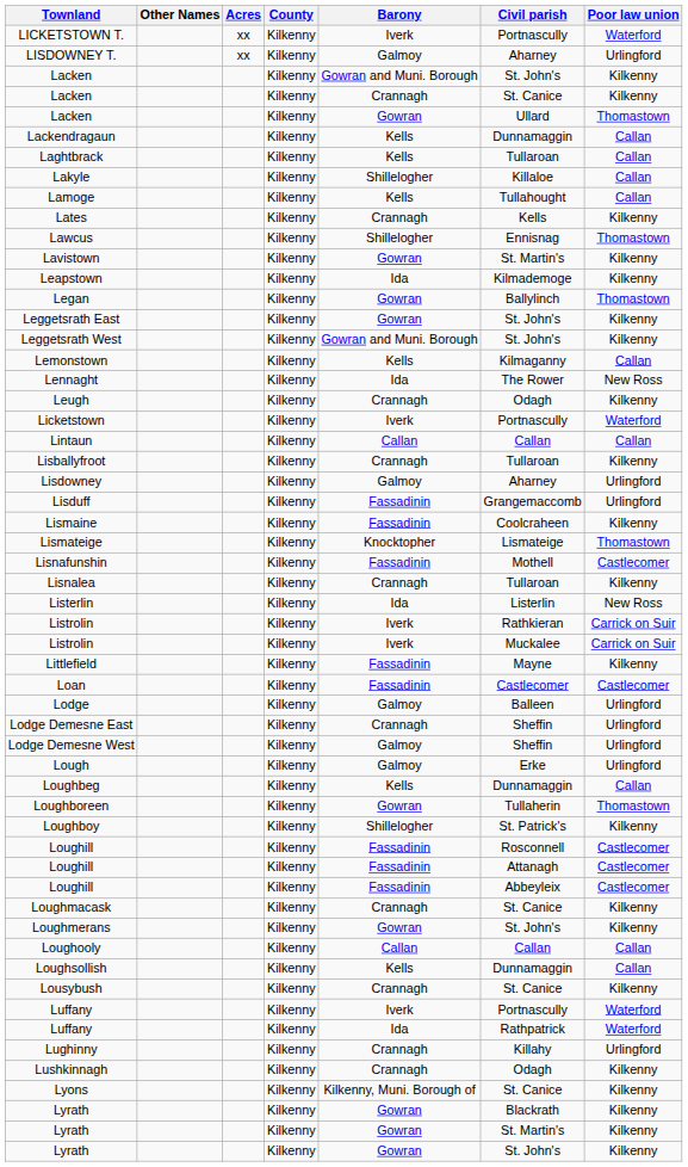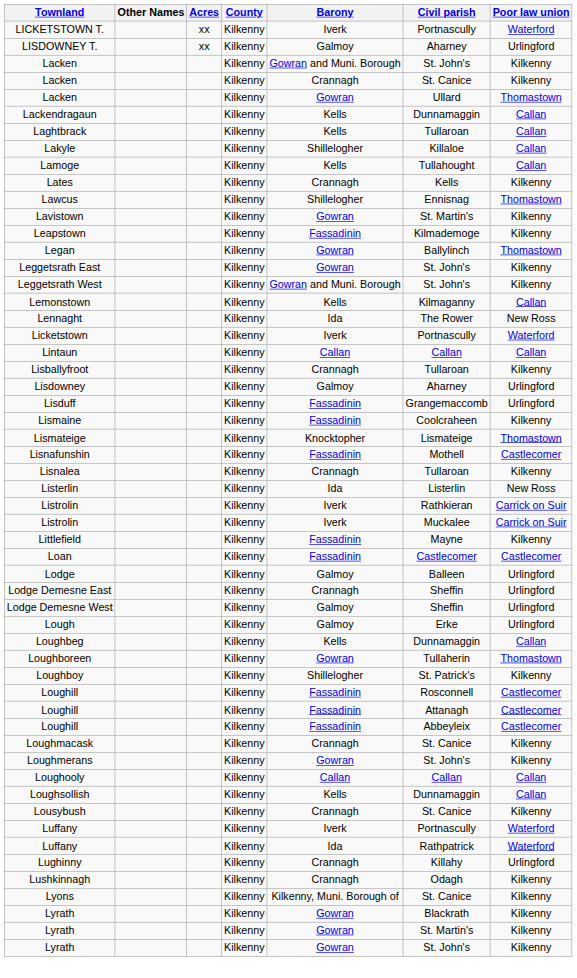 <table class="wikitable sortable" style="border:1px; text-align:center">
 <tr>
 <th><a href='#'>Townland</a></th>
 <th>Other Names</th>
 <th><a href='#'>Acres</a></th>
 <th><a href='#'>County</a></th>
 <th><a href='#'>Barony</a></th>
 <th><a href='#'>Civil parish</a></th>
 <th><a href='#'>Poor law union</a></th>
 </tr>
 <tr>
 <td>LICKETSTOWN T.</td>
 <td></td>
 <td>xx</td>
 <td>Kilkenny</td>
 <td>Iverk</td>
 <td>Portnascully</td>
 <td><a href='#'>Waterford</a></td>
 </tr>
 <tr>
 <td>LISDOWNEY T.</td>
 <td></td>
 <td>xx</td>
 <td>Kilkenny</td>
 <td>Galmoy</td>
 <td>Aharney</td>
 <td>Urlingford</td>
 </tr>
 <tr>
 <td>Lacken</td>
 <td></td>
 <td></td>
 <td>Kilkenny</td>
 <td><a href='#'>Gowran</a> and Muni. Borough</td>
 <td>St. John's</td>
 <td>Kilkenny</td>
 </tr>
 <tr>
 <td>Lacken</td>
 <td></td>
 <td></td>
 <td>Kilkenny</td>
 <td>Crannagh</td>
 <td>St. Canice</td>
 <td>Kilkenny</td>
 </tr>
 <tr>
 <td>Lacken</td>
 <td></td>
 <td></td>
 <td>Kilkenny</td>
 <td><a href='#'>Gowran</a></td>
 <td>Ullard</td>
 <td><a href='#'>Thomastown</a></td>
 </tr>
 <tr>
 <td>Lackendragaun</td>
 <td></td>
 <td></td>
 <td>Kilkenny</td>
 <td>Kells</td>
 <td>Dunnamaggin</td>
 <td><a href='#'>Callan</a></td>
 </tr>
 <tr>
 <td>Laghtbrack</td>
 <td></td>
 <td></td>
 <td>Kilkenny</td>
 <td>Kells</td>
 <td>Tullaroan</td>
 <td><a href='#'>Callan</a></td>
 </tr>
 <tr>
 <td>Lakyle</td>
 <td></td>
 <td></td>
 <td>Kilkenny</td>
 <td>Shillelogher</td>
 <td>Killaloe</td>
 <td><a href='#'>Callan</a></td>
 </tr>
 <tr>
 <td>Lamoge</td>
 <td></td>
 <td></td>
 <td>Kilkenny</td>
 <td>Kells</td>
 <td>Tullahought</td>
 <td><a href='#'>Callan</a></td>
 </tr>
 <tr>
 <td>Lates</td>
 <td></td>
 <td></td>
 <td>Kilkenny</td>
 <td>Crannagh</td>
 <td>Kells</td>
 <td>Kilkenny</td>
 </tr>
 <tr>
 <td>Lawcus</td>
 <td></td>
 <td></td>
 <td>Kilkenny</td>
 <td>Shillelogher</td>
 <td>Ennisnag</td>
 <td><a href='#'>Thomastown</a></td>
 </tr>
 <tr>
 <td>Lavistown</td>
 <td></td>
 <td></td>
 <td>Kilkenny</td>
 <td><a href='#'>Gowran</a></td>
 <td>St. Martin's</td>
 <td>Kilkenny</td>
 </tr>
 <tr>
 <td>Leapstown</td>
 <td></td>
 <td></td>
 <td>Kilkenny</td>
-<td>Ida</td>
+<td><a href='#'>Fassadinin</a></td>
 <td>Kilmademoge</td>
 <td>Kilkenny</td>
 </tr>
 <tr>
 <td>Legan</td>
 <td></td>
 <td></td>
 <td>Kilkenny</td>
 <td><a href='#'>Gowran</a></td>
 <td>Ballylinch</td>
 <td><a href='#'>Thomastown</a></td>
 </tr>
 <tr>
 <td>Leggetsrath East</td>
 <td></td>
 <td></td>
 <td>Kilkenny</td>
 <td><a href='#'>Gowran</a></td>
 <td>St. John's</td>
 <td>Kilkenny</td>
 </tr>
 <tr>
 <td>Leggetsrath West</td>
 <td></td>
 <td></td>
 <td>Kilkenny</td>
 <td><a href='#'>Gowran</a> and Muni. Borough</td>
 <td>St. John's</td>
 <td>Kilkenny</td>
 </tr>
 <tr>
 <td>Lemonstown</td>
 <td></td>
 <td></td>
 <td>Kilkenny</td>
 <td>Kells</td>
 <td>Kilmaganny</td>
 <td><a href='#'>Callan</a></td>
 </tr>
 <tr>
 <td>Lennaght</td>
 <td></td>
 <td></td>
 <td>Kilkenny</td>
 <td>Ida</td>
 <td>The Rower</td>
 <td>New Ross</td>
-</tr>
-<tr>
-<td>Leugh</td>
-<td></td>
-<td></td>
-<td>Kilkenny</td>
-<td>Crannagh</td>
-<td>Odagh</td>
-<td>Kilkenny</td>
 </tr>
 <tr>
 <td>Licketstown</td>
 <td></td>
 <td></td>
 <td>Kilkenny</td>
 <td>Iverk</td>
 <td>Portnascully</td>
 <td><a href='#'>Waterford</a></td>
 </tr>
 <tr>
 <td>Lintaun</td>
 <td></td>
 <td></td>
 <td>Kilkenny</td>
 <td><a href='#'>Callan</a></td>
 <td><a href='#'>Callan</a></td>
 <td><a href='#'>Callan</a></td>
 </tr>
 <tr>
 <td>Lisballyfroot</td>
 <td></td>
 <td></td>
 <td>Kilkenny</td>
 <td>Crannagh</td>
 <td>Tullaroan</td>
 <td>Kilkenny</td>
 </tr>
 <tr>
 <td>Lisdowney</td>
 <td></td>
 <td></td>
 <td>Kilkenny</td>
 <td>Galmoy</td>
 <td>Aharney</td>
 <td>Urlingford</td>
 </tr>
 <tr>
 <td>Lisduff</td>
 <td></td>
 <td></td>
 <td>Kilkenny</td>
 <td><a href='#'>Fassadinin</a></td>
 <td>Grangemaccomb</td>
 <td>Urlingford</td>
 </tr>
 <tr>
 <td>Lismaine</td>
 <td></td>
 <td></td>
 <td>Kilkenny</td>
 <td><a href='#'>Fassadinin</a></td>
 <td>Coolcraheen</td>
 <td>Kilkenny</td>
 </tr>
 <tr>
 <td>Lismateige</td>
 <td></td>
 <td></td>
 <td>Kilkenny</td>
 <td>Knocktopher</td>
 <td>Lismateige</td>
 <td><a href='#'>Thomastown</a></td>
 </tr>
 <tr>
 <td>Lisnafunshin</td>
 <td></td>
 <td></td>
 <td>Kilkenny</td>
 <td><a href='#'>Fassadinin</a></td>
 <td>Mothell</td>
 <td><a href='#'>Castlecomer</a></td>
 </tr>
 <tr>
 <td>Lisnalea</td>
 <td></td>
 <td></td>
 <td>Kilkenny</td>
 <td>Crannagh</td>
 <td>Tullaroan</td>
 <td>Kilkenny</td>
 </tr>
 <tr>
 <td>Listerlin</td>
 <td></td>
 <td></td>
 <td>Kilkenny</td>
 <td>Ida</td>
 <td>Listerlin</td>
 <td>New Ross</td>
 </tr>
 <tr>
 <td>Listrolin</td>
 <td></td>
 <td></td>
 <td>Kilkenny</td>
 <td>Iverk</td>
 <td>Rathkieran</td>
 <td><a href='#'>Carrick on Suir</a></td>
 </tr>
 <tr>
 <td>Listrolin</td>
 <td></td>
 <td></td>
 <td>Kilkenny</td>
 <td>Iverk</td>
 <td>Muckalee</td>
 <td><a href='#'>Carrick on Suir</a></td>
 </tr>
 <tr>
 <td>Littlefield</td>
 <td></td>
 <td></td>
 <td>Kilkenny</td>
 <td><a href='#'>Fassadinin</a></td>
 <td>Mayne</td>
 <td>Kilkenny</td>
 </tr>
 <tr>
 <td>Loan</td>
 <td></td>
 <td></td>
 <td>Kilkenny</td>
 <td><a href='#'>Fassadinin</a></td>
 <td><a href='#'>Castlecomer</a></td>
 <td><a href='#'>Castlecomer</a></td>
 </tr>
 <tr>
 <td>Lodge</td>
 <td></td>
 <td></td>
 <td>Kilkenny</td>
 <td>Galmoy</td>
 <td>Balleen</td>
 <td>Urlingford</td>
 </tr>
 <tr>
 <td>Lodge Demesne East</td>
 <td></td>
 <td></td>
 <td>Kilkenny</td>
 <td>Crannagh</td>
 <td>Sheffin</td>
 <td>Urlingford</td>
 </tr>
 <tr>
 <td>Lodge Demesne West</td>
 <td></td>
 <td></td>
 <td>Kilkenny</td>
 <td>Galmoy</td>
 <td>Sheffin</td>
 <td>Urlingford</td>
 </tr>
 <tr>
 <td>Lough</td>
 <td></td>
 <td></td>
 <td>Kilkenny</td>
 <td>Galmoy</td>
 <td>Erke</td>
 <td>Urlingford</td>
 </tr>
 <tr>
 <td>Loughbeg</td>
 <td></td>
 <td></td>
 <td>Kilkenny</td>
 <td>Kells</td>
 <td>Dunnamaggin</td>
 <td><a href='#'>Callan</a></td>
 </tr>
 <tr>
 <td>Loughboreen</td>
 <td></td>
 <td></td>
 <td>Kilkenny</td>
 <td><a href='#'>Gowran</a></td>
 <td>Tullaherin</td>
 <td><a href='#'>Thomastown</a></td>
 </tr>
 <tr>
 <td>Loughboy</td>
 <td></td>
 <td></td>
 <td>Kilkenny</td>
 <td>Shillelogher</td>
 <td>St. Patrick's</td>
 <td>Kilkenny</td>
 </tr>
 <tr>
 <td>Loughill</td>
 <td></td>
 <td></td>
 <td>Kilkenny</td>
 <td><a href='#'>Fassadinin</a></td>
 <td>Rosconnell</td>
 <td><a href='#'>Castlecomer</a></td>
 </tr>
 <tr>
 <td>Loughill</td>
 <td></td>
 <td></td>
 <td>Kilkenny</td>
 <td><a href='#'>Fassadinin</a></td>
 <td>Attanagh</td>
 <td><a href='#'>Castlecomer</a></td>
 </tr>
 <tr>
 <td>Loughill</td>
 <td></td>
 <td></td>
 <td>Kilkenny</td>
 <td><a href='#'>Fassadinin</a></td>
 <td>Abbeyleix</td>
 <td><a href='#'>Castlecomer</a></td>
 </tr>
 <tr>
 <td>Loughmacask</td>
 <td></td>
 <td></td>
 <td>Kilkenny</td>
 <td>Crannagh</td>
 <td>St. Canice</td>
 <td>Kilkenny</td>
 </tr>
 <tr>
 <td>Loughmerans</td>
 <td></td>
 <td></td>
 <td>Kilkenny</td>
 <td><a href='#'>Gowran</a></td>
 <td>St. John's</td>
 <td>Kilkenny</td>
 </tr>
 <tr>
 <td>Loughooly</td>
 <td></td>
 <td></td>
 <td>Kilkenny</td>
 <td><a href='#'>Callan</a></td>
 <td><a href='#'>Callan</a></td>
 <td><a href='#'>Callan</a></td>
 </tr>
 <tr>
 <td>Loughsollish</td>
 <td></td>
 <td></td>
 <td>Kilkenny</td>
 <td>Kells</td>
 <td>Dunnamaggin</td>
 <td><a href='#'>Callan</a></td>
 </tr>
 <tr>
 <td>Lousybush</td>
 <td></td>
 <td></td>
 <td>Kilkenny</td>
 <td>Crannagh</td>
 <td>St. Canice</td>
 <td>Kilkenny</td>
 </tr>
 <tr>
 <td>Luffany</td>
 <td></td>
 <td></td>
 <td>Kilkenny</td>
 <td>Iverk</td>
 <td>Portnascully</td>
 <td><a href='#'>Waterford</a></td>
 </tr>
 <tr>
 <td>Luffany</td>
 <td></td>
 <td></td>
 <td>Kilkenny</td>
 <td>Ida</td>
 <td>Rathpatrick</td>
 <td><a href='#'>Waterford</a></td>
 </tr>
 <tr>
 <td>Lughinny</td>
 <td></td>
 <td></td>
 <td>Kilkenny</td>
 <td>Crannagh</td>
 <td>Killahy</td>
 <td>Urlingford</td>
 </tr>
 <tr>
 <td>Lushkinnagh</td>
 <td></td>
 <td></td>
 <td>Kilkenny</td>
 <td>Crannagh</td>
 <td>Odagh</td>
 <td>Kilkenny</td>
 </tr>
 <tr>
 <td>Lyons</td>
 <td></td>
 <td></td>
 <td>Kilkenny</td>
 <td>Kilkenny, Muni. Borough of</td>
 <td>St. Canice</td>
 <td>Kilkenny</td>
 </tr>
 <tr>
 <td>Lyrath</td>
 <td></td>
 <td></td>
 <td>Kilkenny</td>
 <td><a href='#'>Gowran</a></td>
 <td>Blackrath</td>
 <td>Kilkenny</td>
 </tr>
 <tr>
 <td>Lyrath</td>
 <td></td>
 <td></td>
 <td>Kilkenny</td>
 <td><a href='#'>Gowran</a></td>
 <td>St. Martin's</td>
 <td>Kilkenny</td>
 </tr>
 <tr>
 <td>Lyrath</td>
 <td></td>
 <td></td>
 <td>Kilkenny</td>
 <td><a href='#'>Gowran</a></td>
 <td>St. John's</td>
 <td>Kilkenny</td>
 </tr>
 </table>
